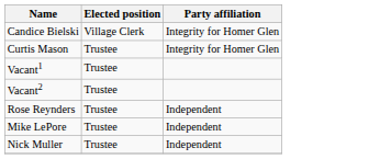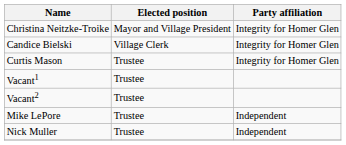 <table class="wikitable">
 <tr>
 <th>Name</th>
 <th>Elected position</th>
 <th>Party affiliation</th>
+</tr>
+<tr>
+<td>Christina Neitzke-Troike</td>
+<td>Mayor and Village President</td>
+<td>Integrity for Homer Glen</td>
 </tr>
 <tr>
 <td>Candice Bielski</td>
 <td>Village Clerk</td>
 <td>Integrity for Homer Glen</td>
 </tr>
 <tr>
 <td>Curtis Mason</td>
 <td>Trustee</td>
 <td>Integrity for Homer Glen</td>
 </tr>
 <tr>
 <td>Vacant<sup>1</sup></td>
 <td>Trustee</td>
 <td></td>
 </tr>
 <tr>
 <td>Vacant<sup>2</sup></td>
 <td>Trustee</td>
 <td></td>
 </tr>
 <tr>
-<td>Rose Reynders</td>
-<td>Trustee</td>
-<td>Independent</td>
-</tr>
-<tr>
 <td>Mike LePore</td>
 <td>Trustee</td>
 <td>Independent</td>
 </tr>
 <tr>
 <td>Nick Muller</td>
 <td>Trustee</td>
 <td>Independent</td>
 </tr>
 <tr>
 </tr>
 </table>
